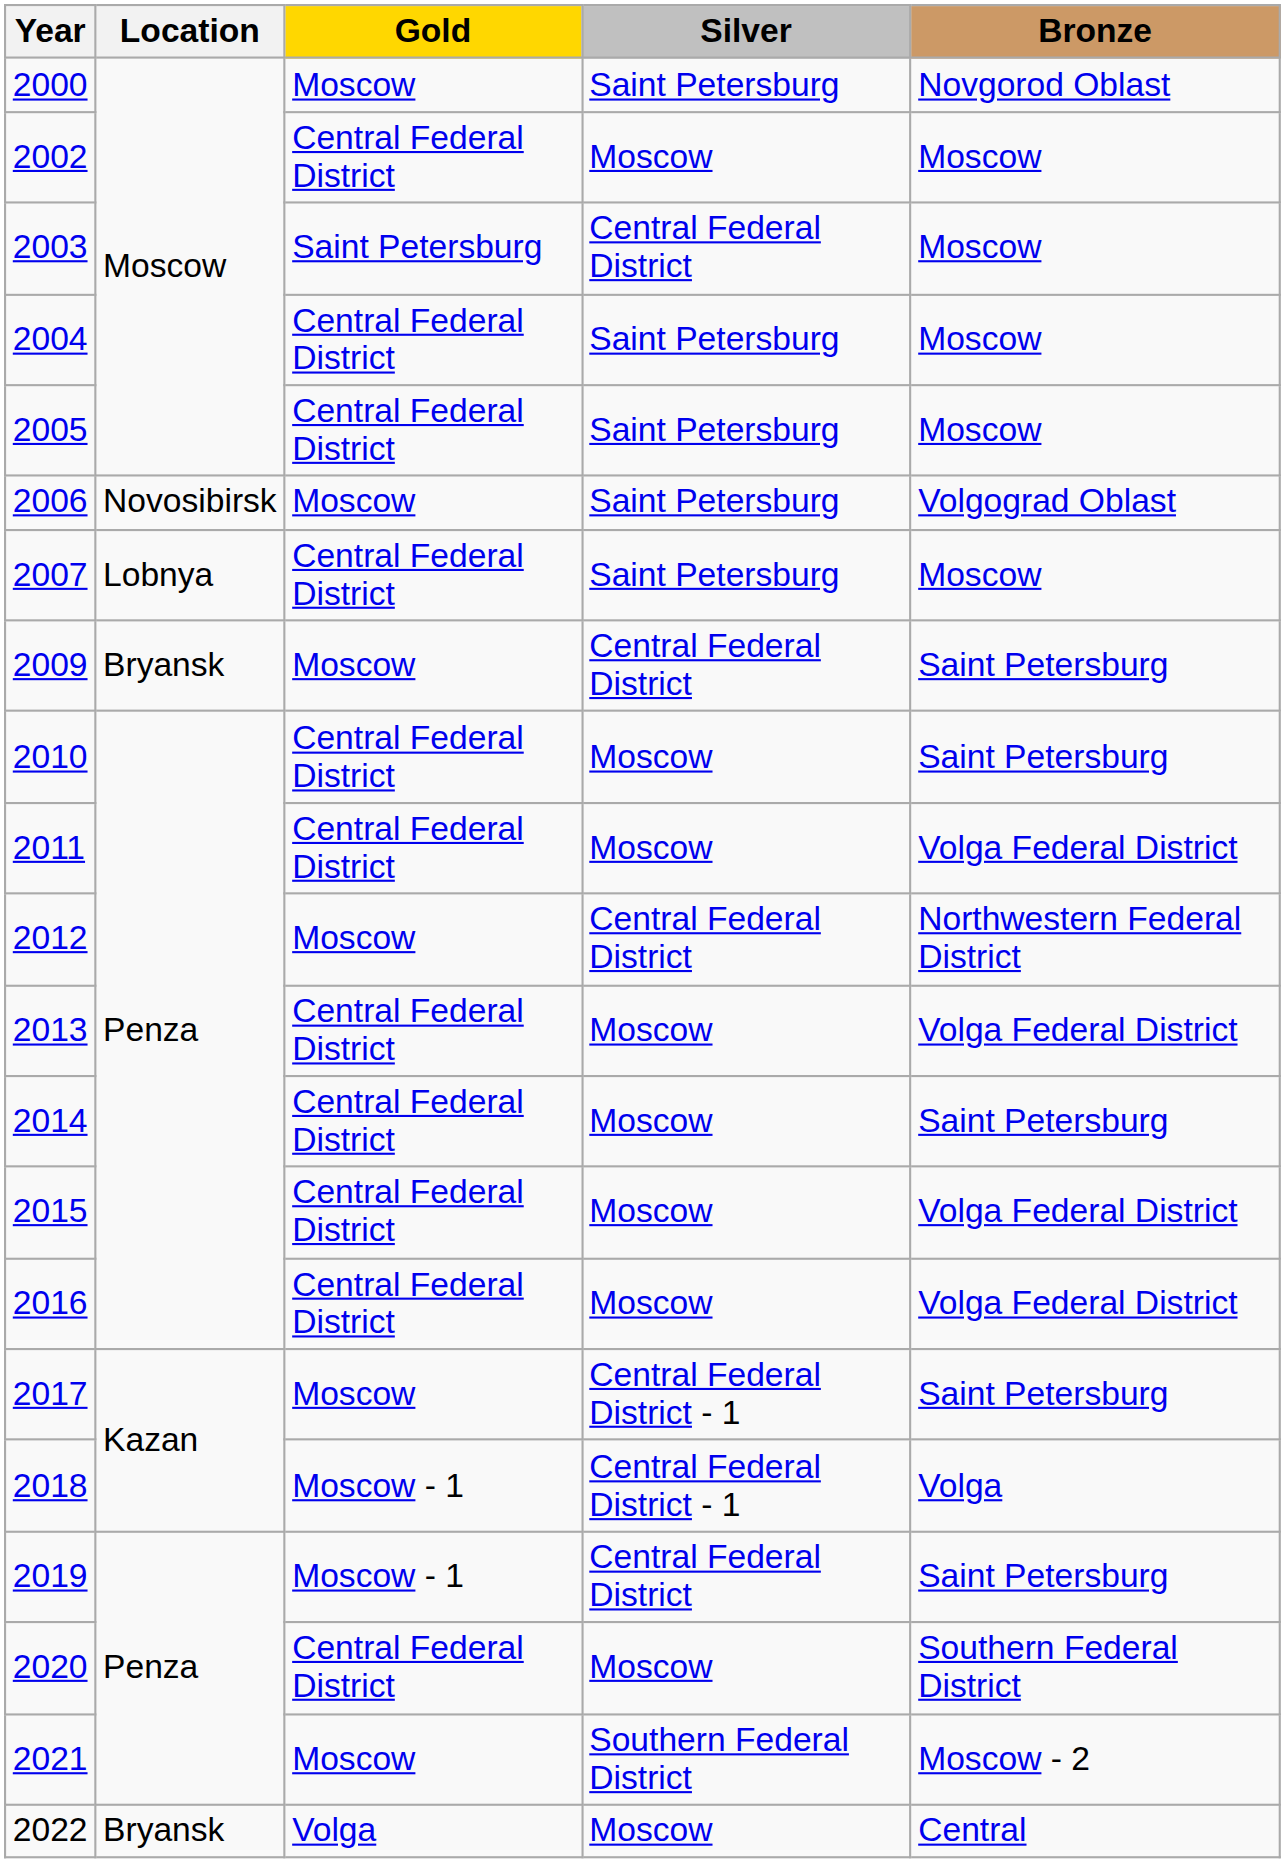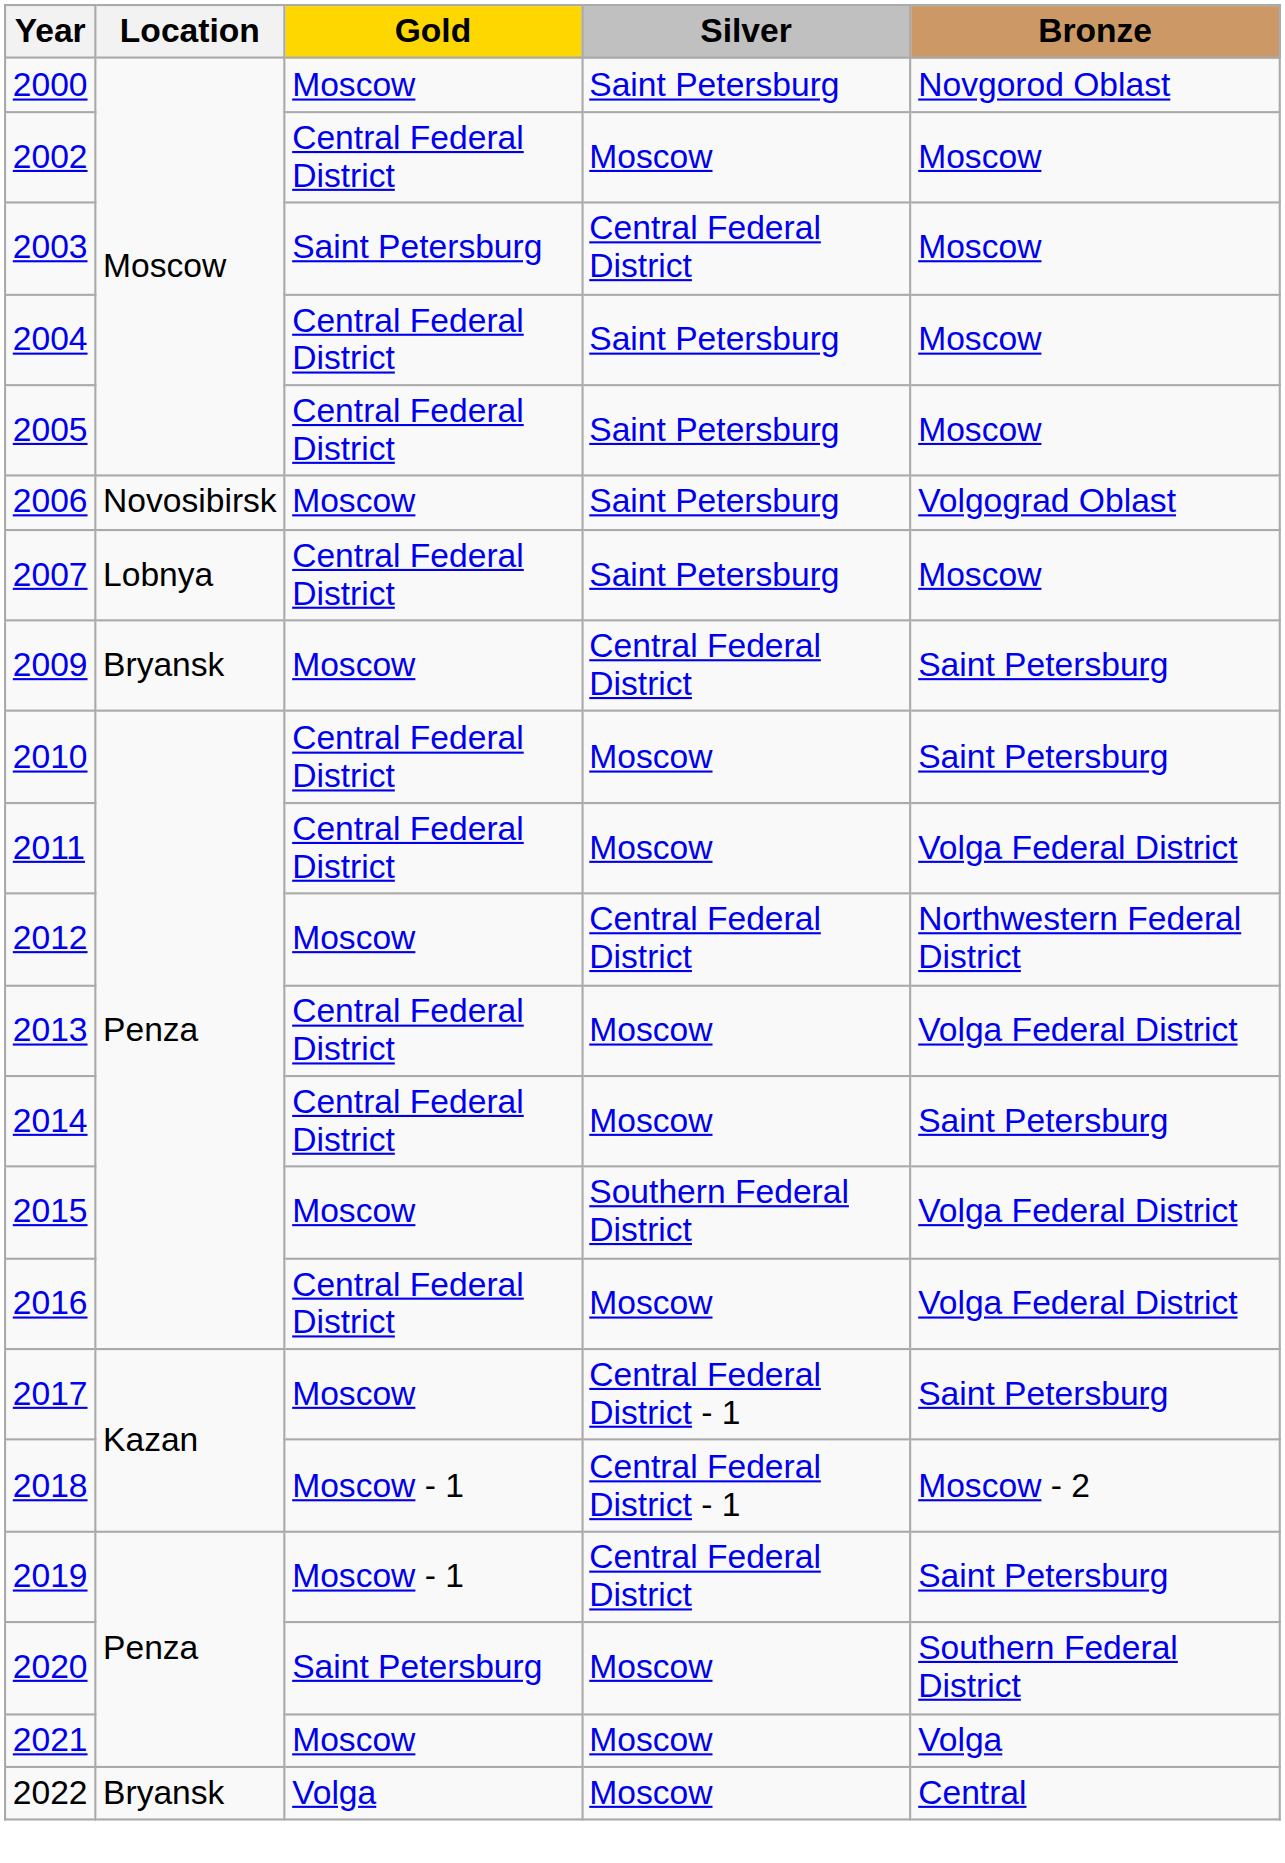 <table class="wikitable">
 <tr>
 <th>Year</th>
 <th>Location</th>
 <td align=center bgcolor="gold"><strong>Gold</strong></td>
 <td align=center bgcolor="silver"><strong>Silver</strong></td>
 <td align=center bgcolor="cc9966"><strong>Bronze</strong></td>
 </tr>
 <tr>
 <td><a href='#'>2000</a></td>
 <td rowspan="5">Moscow</td>
 <td><a href='#'>Moscow</a></td>
 <td><a href='#'>Saint Petersburg</a></td>
 <td><a href='#'>Novgorod Oblast</a></td>
 </tr>
 <tr>
 <td><a href='#'>2002</a></td>
 <td><a href='#'>Central Federal District</a></td>
 <td><a href='#'>Moscow</a></td>
 <td><a href='#'>Moscow</a></td>
 </tr>
 <tr>
 <td><a href='#'>2003</a></td>
 <td><a href='#'>Saint Petersburg</a></td>
 <td><a href='#'>Central Federal District</a></td>
 <td><a href='#'>Moscow</a></td>
 </tr>
 <tr>
 <td><a href='#'>2004</a></td>
 <td><a href='#'>Central Federal District</a></td>
 <td><a href='#'>Saint Petersburg</a></td>
 <td><a href='#'>Moscow</a></td>
 </tr>
 <tr>
 <td><a href='#'>2005</a></td>
 <td><a href='#'>Central Federal District</a></td>
 <td><a href='#'>Saint Petersburg</a></td>
 <td><a href='#'>Moscow</a></td>
 </tr>
 <tr>
 <td><a href='#'>2006</a></td>
 <td>Novosibirsk</td>
 <td><a href='#'>Moscow</a></td>
 <td><a href='#'>Saint Petersburg</a></td>
 <td><a href='#'>Volgograd Oblast</a></td>
 </tr>
 <tr>
 <td><a href='#'>2007</a></td>
 <td>Lobnya</td>
 <td><a href='#'>Central Federal District</a></td>
 <td><a href='#'>Saint Petersburg</a></td>
 <td><a href='#'>Moscow</a></td>
 </tr>
 <tr>
 <td><a href='#'>2009</a></td>
 <td>Bryansk</td>
 <td><a href='#'>Moscow</a></td>
 <td><a href='#'>Central Federal District</a></td>
 <td><a href='#'>Saint Petersburg</a></td>
 </tr>
 <tr>
 <td><a href='#'>2010</a></td>
 <td rowspan="7">Penza</td>
 <td><a href='#'>Central Federal District</a></td>
 <td><a href='#'>Moscow</a></td>
 <td><a href='#'>Saint Petersburg</a></td>
 </tr>
 <tr>
 <td><a href='#'>2011</a></td>
 <td><a href='#'>Central Federal District</a></td>
 <td><a href='#'>Moscow</a></td>
 <td><a href='#'>Volga Federal District</a></td>
 </tr>
 <tr>
 <td><a href='#'>2012</a></td>
 <td><a href='#'>Moscow</a></td>
 <td><a href='#'>Central Federal District</a></td>
 <td><a href='#'>Northwestern Federal District</a></td>
 </tr>
 <tr>
 <td><a href='#'>2013</a></td>
 <td><a href='#'>Central Federal District</a></td>
 <td><a href='#'>Moscow</a></td>
 <td><a href='#'>Volga Federal District</a></td>
 </tr>
 <tr>
 <td><a href='#'>2014</a></td>
 <td><a href='#'>Central Federal District</a></td>
 <td><a href='#'>Moscow</a></td>
 <td><a href='#'>Saint Petersburg</a></td>
 </tr>
 <tr>
 <td><a href='#'>2015</a></td>
-<td><a href='#'>Central Federal District</a></td>
 <td><a href='#'>Moscow</a></td>
+<td><a href='#'>Southern Federal District</a></td>
 <td><a href='#'>Volga Federal District</a></td>
 </tr>
 <tr>
 <td><a href='#'>2016</a></td>
 <td><a href='#'>Central Federal District</a></td>
 <td><a href='#'>Moscow</a></td>
 <td><a href='#'>Volga Federal District</a></td>
 </tr>
 <tr>
 <td><a href='#'>2017</a></td>
 <td rowspan="2">Kazan</td>
 <td><a href='#'>Moscow</a></td>
 <td><a href='#'>Central Federal District</a> - 1</td>
 <td><a href='#'>Saint Petersburg</a></td>
 </tr>
 <tr>
 <td><a href='#'>2018</a></td>
 <td><a href='#'>Moscow</a> - 1</td>
 <td><a href='#'>Central Federal District</a> - 1</td>
-<td><a href='#'>Volga</a></td>
+<td><a href='#'>Moscow</a> - 2</td>
 </tr>
 <tr>
 <td><a href='#'>2019</a></td>
 <td rowspan="3">Penza</td>
 <td><a href='#'>Moscow</a> - 1</td>
 <td><a href='#'>Central Federal District</a></td>
 <td><a href='#'>Saint Petersburg</a></td>
 </tr>
 <tr>
 <td><a href='#'>2020</a></td>
-<td><a href='#'>Central Federal District</a></td>
+<td><a href='#'>Saint Petersburg</a></td>
 <td><a href='#'>Moscow</a></td>
 <td><a href='#'>Southern Federal District</a></td>
 </tr>
 <tr>
 <td><a href='#'>2021</a></td>
 <td><a href='#'>Moscow</a></td>
-<td><a href='#'>Southern Federal District</a></td>
-<td><a href='#'>Moscow</a> - 2</td>
+<td><a href='#'>Moscow</a></td>
+<td><a href='#'>Volga</a></td>
 </tr>
 <tr>
 <td>2022</td>
 <td>Bryansk</td>
 <td><a href='#'>Volga</a></td>
 <td><a href='#'>Moscow</a></td>
 <td><a href='#'>Central</a></td>
 </tr>
 </table>
